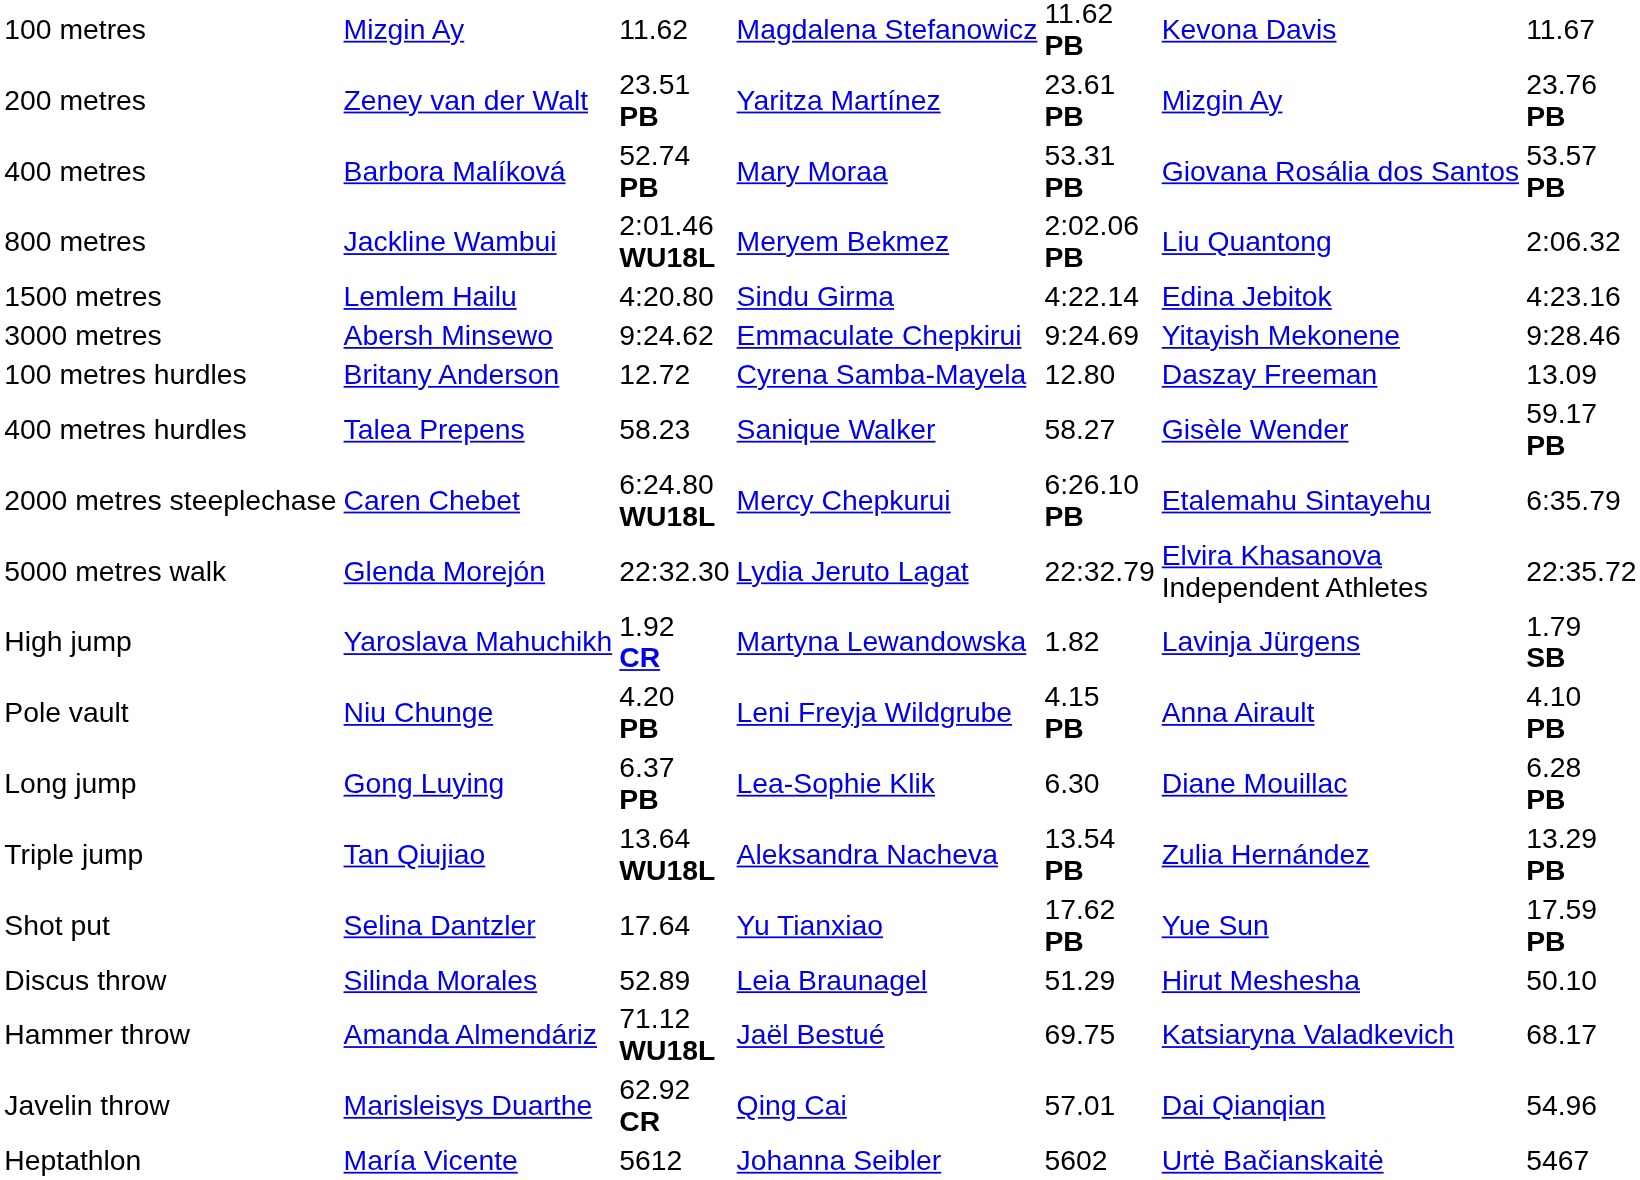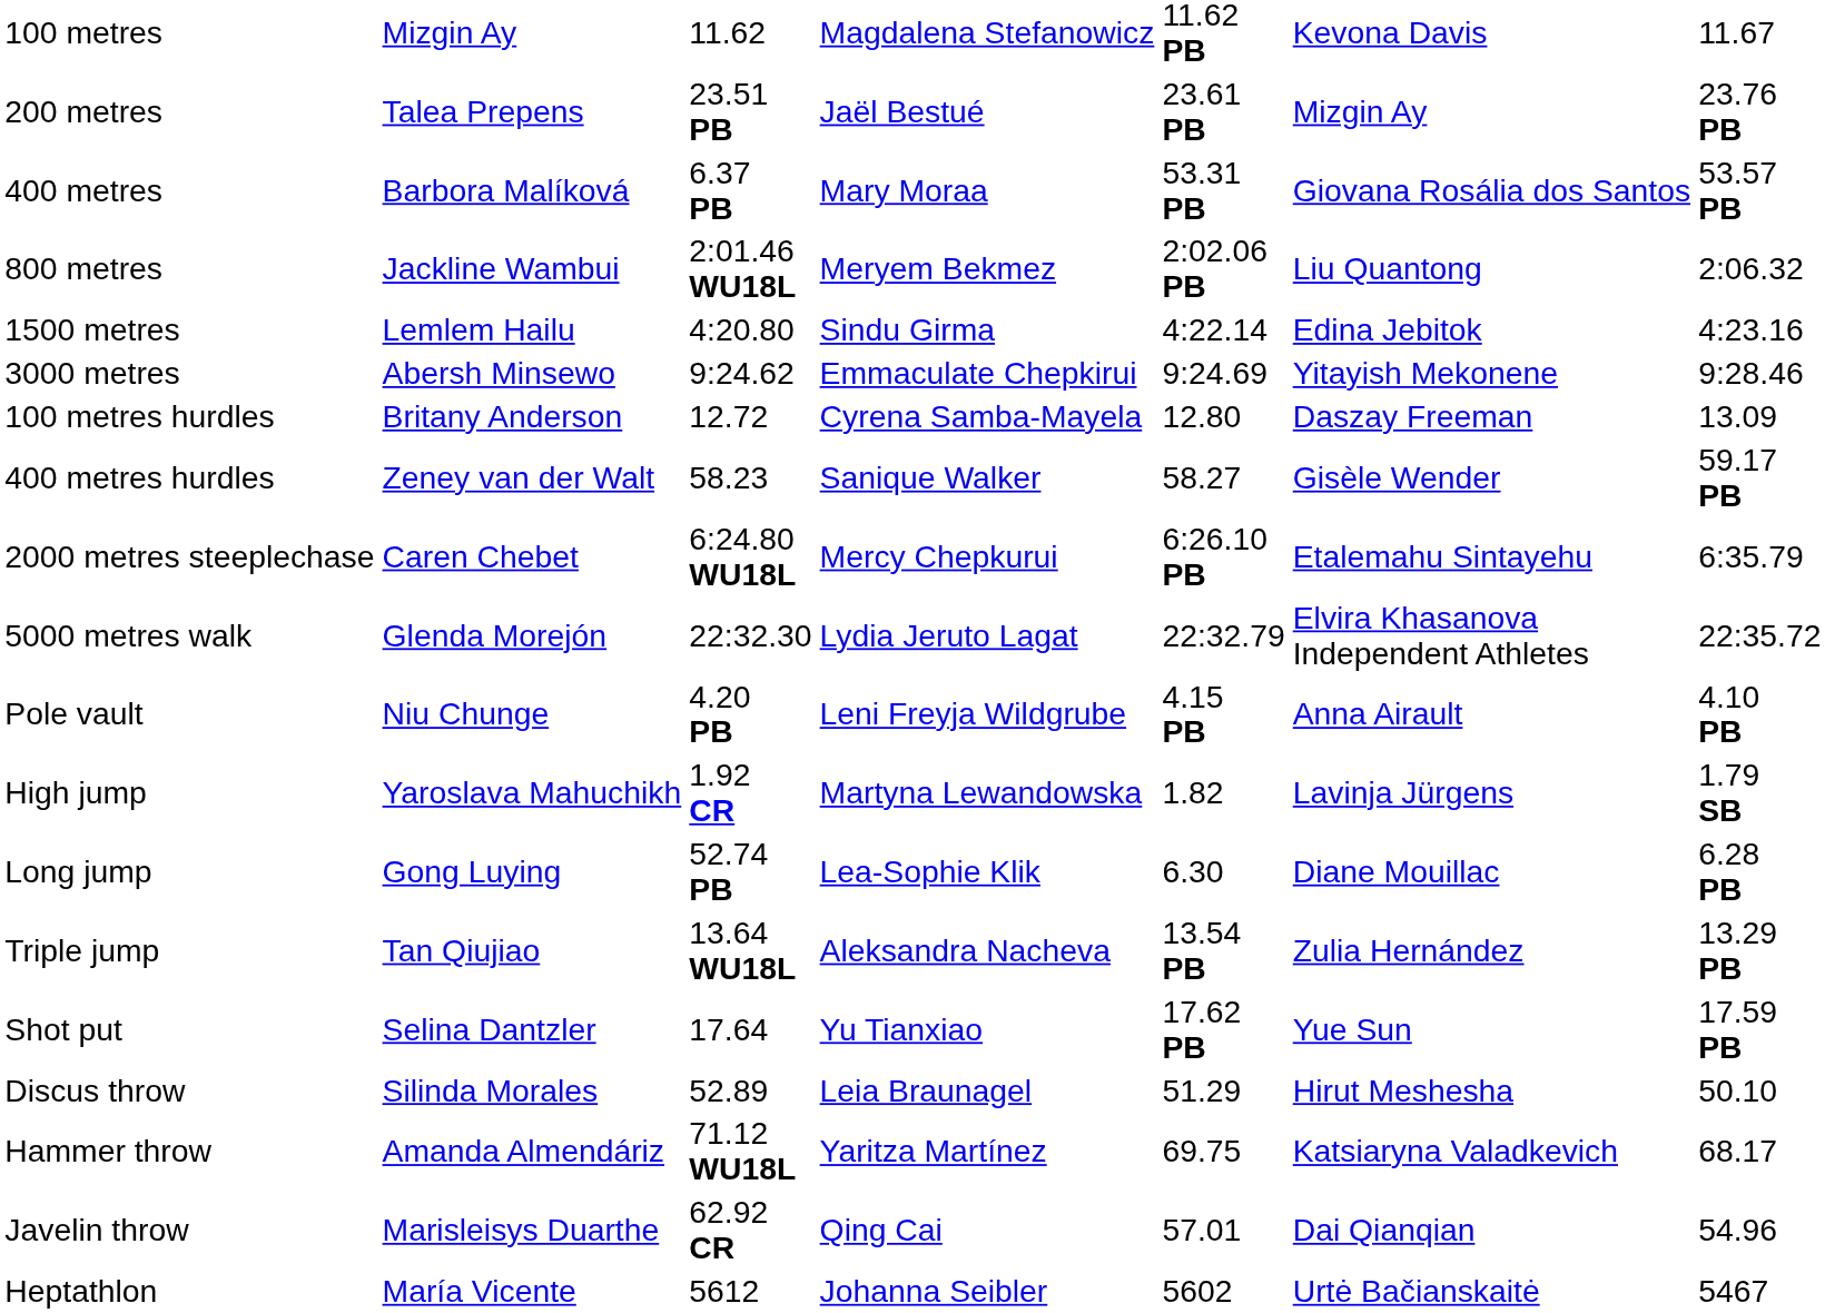 <table>
 <tr>
 <td>100 metres<br></td>
 <td><a href='#'>Mizgin Ay</a><br></td>
 <td>11.62</td>
 <td><a href='#'>Magdalena Stefanowicz</a><br></td>
 <td>11.62<br><strong>PB</strong></td>
 <td><a href='#'>Kevona Davis</a><br></td>
 <td>11.67</td>
 </tr>
 <tr>
 <td>200 metres<br></td>
-<td><a href='#'>Zeney van der Walt</a> <br> </td>
+<td><a href='#'>Talea Prepens</a><br></td>
 <td>23.51<br><strong>PB</strong></td>
-<td><a href='#'>Yaritza Martínez</a><br></td>
+<td><a href='#'>Jaël Bestué</a><br></td>
 <td>23.61<br><strong>PB</strong></td>
 <td><a href='#'>Mizgin Ay</a><br></td>
 <td>23.76<br><strong>PB</strong></td>
 </tr>
 <tr>
 <td>400 metres<br></td>
 <td><a href='#'>Barbora Malíková</a><br></td>
-<td>52.74 <br><strong>PB</strong></td>
+<td>6.37<br><strong>PB</strong></td>
 <td><a href='#'>Mary Moraa</a><br></td>
 <td>53.31<br><strong>PB</strong></td>
 <td><a href='#'>Giovana Rosália dos Santos</a><br></td>
 <td>53.57 <br><strong>PB</strong></td>
 </tr>
 <tr>
 <td>800 metres<br></td>
 <td><a href='#'>Jackline Wambui</a><br></td>
 <td>2:01.46 <br><strong>WU18L</strong></td>
 <td><a href='#'>Meryem Bekmez</a><br></td>
 <td>2:02.06<br><strong>PB</strong></td>
 <td><a href='#'>Liu Quantong</a><br></td>
 <td>2:06.32</td>
 </tr>
 <tr>
 <td>1500 metres<br></td>
 <td><a href='#'>Lemlem Hailu</a><br></td>
 <td>4:20.80</td>
 <td><a href='#'>Sindu Girma</a><br></td>
 <td>4:22.14</td>
 <td><a href='#'>Edina Jebitok</a><br></td>
 <td>4:23.16</td>
 </tr>
 <tr>
 <td>3000 metres<br></td>
 <td><a href='#'>Abersh Minsewo</a><br></td>
 <td>9:24.62</td>
 <td><a href='#'>Emmaculate Chepkirui</a><br></td>
 <td>9:24.69</td>
 <td><a href='#'>Yitayish Mekonene</a><br></td>
 <td>9:28.46</td>
 </tr>
 <tr>
 <td>100 metres hurdles<br></td>
 <td><a href='#'>Britany Anderson</a> <br> </td>
 <td>12.72</td>
 <td><a href='#'>Cyrena Samba-Mayela</a> <br> </td>
 <td>12.80</td>
 <td><a href='#'>Daszay Freeman</a> <br> </td>
 <td>13.09</td>
 </tr>
 <tr>
 <td>400 metres hurdles<br></td>
-<td><a href='#'>Talea Prepens</a><br></td>
+<td><a href='#'>Zeney van der Walt</a> <br> </td>
 <td>58.23</td>
 <td><a href='#'>Sanique Walker</a> <br> </td>
 <td>58.27</td>
 <td><a href='#'>Gisèle Wender</a> <br> </td>
 <td>59.17<br><strong>PB</strong></td>
 </tr>
 <tr>
 <td>2000 metres steeplechase<br></td>
 <td><a href='#'>Caren Chebet</a><br></td>
 <td>6:24.80  <br><strong>WU18L</strong></td>
 <td><a href='#'>Mercy Chepkurui</a><br></td>
 <td>6:26.10<br><strong>PB</strong></td>
 <td><a href='#'>Etalemahu Sintayehu</a><br></td>
 <td>6:35.79</td>
 </tr>
 <tr>
 <td>5000 metres walk<br></td>
 <td><a href='#'>Glenda Morejón</a><br></td>
 <td>22:32.30</td>
 <td><a href='#'>Lydia Jeruto Lagat</a><br></td>
 <td>22:32.79</td>
 <td><a href='#'>Elvira Khasanova</a><br>Independent Athletes</td>
 <td>22:35.72</td>
 </tr>
 <tr>
+<td>Pole vault<br></td>
+<td><a href='#'>Niu Chunge</a> <br> </td>
+<td>4.20<br><strong>PB</strong></td>
+<td><a href='#'>Leni Freyja Wildgrube</a> <br> </td>
+<td>4.15<br><strong>PB</strong></td>
+<td><a href='#'>Anna Airault</a> <br> </td>
+<td>4.10<br><strong>PB</strong></td>
+</tr>
+<tr>
 <td>High jump<br></td>
 <td><a href='#'>Yaroslava Mahuchikh</a><br></td>
 <td>1.92 <br><strong><a href='#'>CR</a></strong></td>
 <td><a href='#'>Martyna Lewandowska</a><br></td>
 <td>1.82</td>
 <td><a href='#'>Lavinja Jürgens</a><br></td>
 <td>1.79<br><strong>SB</strong></td>
 </tr>
 <tr>
-<td>Pole vault<br></td>
-<td><a href='#'>Niu Chunge</a> <br> </td>
-<td>4.20<br><strong>PB</strong></td>
-<td><a href='#'>Leni Freyja Wildgrube</a> <br> </td>
-<td>4.15<br><strong>PB</strong></td>
-<td><a href='#'>Anna Airault</a> <br> </td>
-<td>4.10<br><strong>PB</strong></td>
-</tr>
-<tr>
 <td>Long jump<br></td>
 <td><a href='#'>Gong Luying</a> <br> </td>
-<td>6.37<br><strong>PB</strong></td>
+<td>52.74 <br><strong>PB</strong></td>
 <td><a href='#'>Lea-Sophie Klik</a> <br> </td>
 <td>6.30</td>
 <td><a href='#'>Diane Mouillac</a> <br> </td>
 <td>6.28<br><strong>PB</strong></td>
 </tr>
 <tr>
 <td>Triple jump<br></td>
 <td><a href='#'>Tan Qiujiao</a> <br> </td>
 <td>13.64<br><strong>WU18L</strong></td>
 <td><a href='#'>Aleksandra Nacheva</a> <br> </td>
 <td>13.54<br><strong>PB</strong></td>
 <td><a href='#'>Zulia Hernández</a> <br> </td>
 <td>13.29<br><strong>PB</strong></td>
 </tr>
 <tr>
 <td>Shot put<br></td>
 <td><a href='#'>Selina Dantzler</a><br></td>
 <td>17.64</td>
 <td><a href='#'>Yu Tianxiao</a><br></td>
 <td>17.62<br><strong>PB</strong></td>
 <td><a href='#'>Yue Sun</a><br></td>
 <td>17.59<br><strong>PB</strong></td>
 </tr>
 <tr>
 <td>Discus throw<br></td>
 <td><a href='#'>Silinda Morales</a><br></td>
 <td>52.89</td>
 <td><a href='#'>Leia Braunagel</a><br></td>
 <td>51.29</td>
 <td><a href='#'>Hirut Meshesha</a><br></td>
 <td>50.10</td>
 </tr>
 <tr>
 <td>Hammer throw<br></td>
 <td><a href='#'>Amanda Almendáriz</a><br></td>
 <td>71.12<br><strong>WU18L</strong></td>
-<td><a href='#'>Jaël Bestué</a><br></td>
+<td><a href='#'>Yaritza Martínez</a><br></td>
 <td>69.75</td>
 <td><a href='#'>Katsiaryna Valadkevich</a><br></td>
 <td>68.17</td>
 </tr>
 <tr>
 <td>Javelin throw<br></td>
 <td><a href='#'>Marisleisys Duarthe</a><br></td>
 <td>62.92<br><strong>CR</strong></td>
 <td><a href='#'>Qing Cai</a><br></td>
 <td>57.01</td>
 <td><a href='#'>Dai Qianqian</a><br></td>
 <td>54.96</td>
 </tr>
 <tr>
 <td>Heptathlon<br></td>
 <td><a href='#'>María Vicente</a><br></td>
 <td>5612</td>
 <td><a href='#'>Johanna Seibler</a><br></td>
 <td>5602</td>
 <td><a href='#'>Urtė Bačianskaitė</a><br></td>
 <td>5467</td>
 </tr>
 </table>
